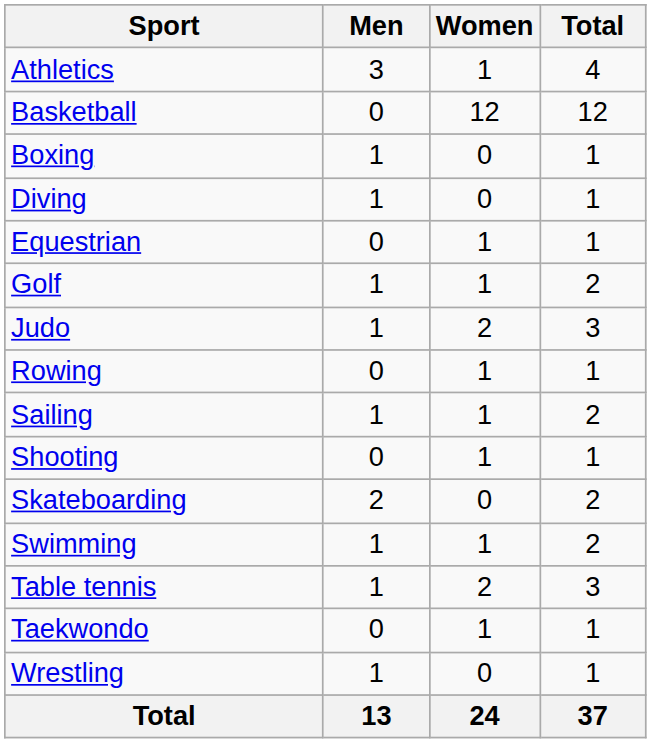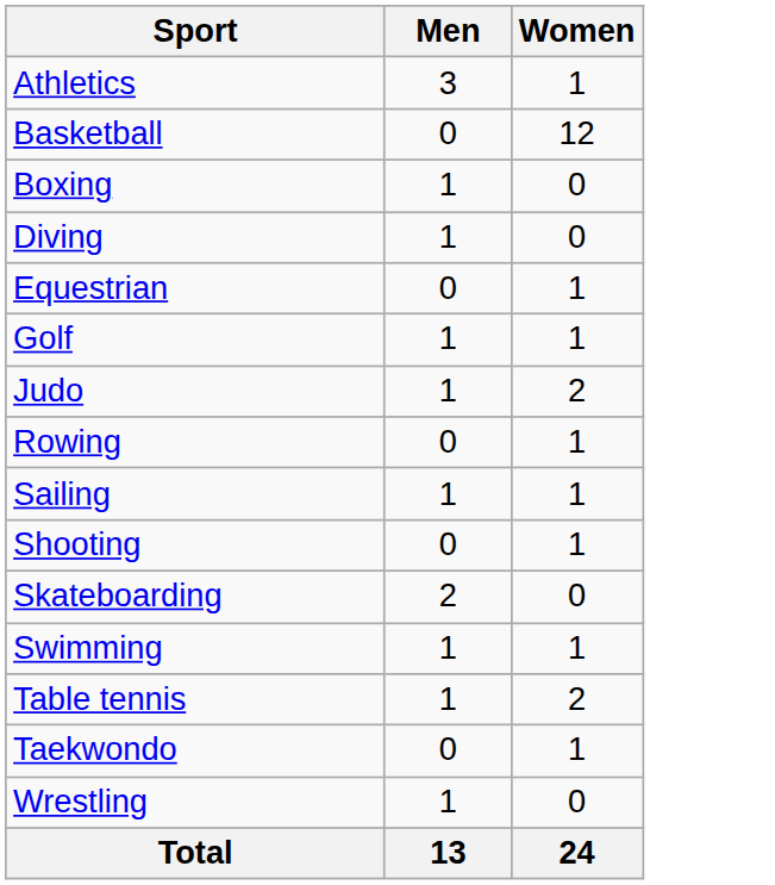 <table class="wikitable sortable" style="text-align:center;">
 <tr>
 <th width=180>Sport</th>
 <th width=55>Men</th>
 <th width=55>Women</th>
-<th width=55>Total</th>
 </tr>
 <tr>
 <td align=left><a href='#'>Athletics</a></td>
 <td>3</td>
 <td>1</td>
-<td>4</td>
 </tr>
 <tr>
 <td align=left><a href='#'>Basketball</a></td>
 <td>0</td>
-<td>12</td>
 <td>12</td>
 </tr>
 <tr>
 <td align=left><a href='#'>Boxing</a></td>
 <td>1</td>
 <td>0</td>
-<td>1</td>
 </tr>
 <tr>
 <td align=left><a href='#'>Diving</a></td>
 <td>1</td>
 <td>0</td>
-<td>1</td>
 </tr>
 <tr>
 <td align=left><a href='#'>Equestrian</a></td>
 <td>0</td>
-<td>1</td>
 <td>1</td>
 </tr>
 <tr>
 <td align=left><a href='#'>Golf</a></td>
 <td>1</td>
 <td>1</td>
-<td>2</td>
 </tr>
 <tr>
 <td align=left><a href='#'>Judo</a></td>
 <td>1</td>
 <td>2</td>
-<td>3</td>
 </tr>
 <tr>
 <td align=left><a href='#'>Rowing</a></td>
 <td>0</td>
-<td>1</td>
 <td>1</td>
 </tr>
 <tr>
 <td align=left><a href='#'>Sailing</a></td>
 <td>1</td>
 <td>1</td>
-<td>2</td>
 </tr>
 <tr>
 <td align=left><a href='#'>Shooting</a></td>
 <td>0</td>
-<td>1</td>
 <td>1</td>
 </tr>
 <tr>
 <td align=left><a href='#'>Skateboarding</a></td>
 <td>2</td>
 <td>0</td>
-<td>2</td>
 </tr>
 <tr>
 <td align=left><a href='#'>Swimming</a></td>
 <td>1</td>
 <td>1</td>
-<td>2</td>
 </tr>
 <tr>
 <td align=left><a href='#'>Table tennis</a></td>
 <td>1</td>
 <td>2</td>
-<td>3</td>
 </tr>
 <tr>
 <td align=left><a href='#'>Taekwondo</a></td>
 <td>0</td>
-<td>1</td>
 <td>1</td>
 </tr>
 <tr>
 <td align=left><a href='#'>Wrestling</a></td>
 <td>1</td>
 <td>0</td>
-<td>1</td>
 </tr>
 <tr>
 <th>Total</th>
 <th>13</th>
 <th>24</th>
-<th>37</th>
 </tr>
 </table>
